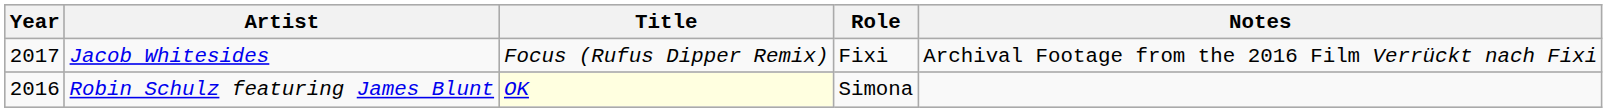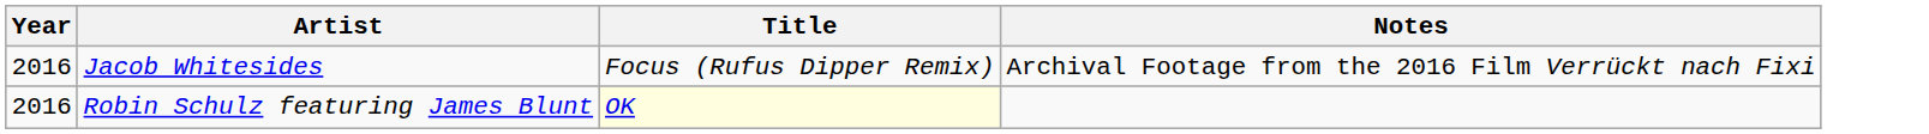 <table class="wikitable sortable">
 <tr>
 <th>Year</th>
 <th>Artist</th>
 <th>Title</th>
-<th>Role</th>
 <th class="unsortable">Notes</th>
 </tr>
 <tr>
-<td>2017</td>
+<td>2016</td>
 <td><em><a href='#'>Jacob Whitesides</a></em></td>
 <td><em>Focus (Rufus Dipper Remix)</em></td>
-<td>Fixi</td>
 <td>Archival Footage from the 2016 Film <em>Verrückt nach Fixi</em></td>
 </tr>
 <tr>
 <td>2016</td>
 <td><em><a href='#'>Robin Schulz</a></em> <em>featuring</em> <em><a href='#'>James Blunt</a></em></td>
 <td style="background: lightyellow;"><em><a href='#'>OK</a></em></td>
-<td>Simona</td>
 <td></td>
 </tr>
 </table>
